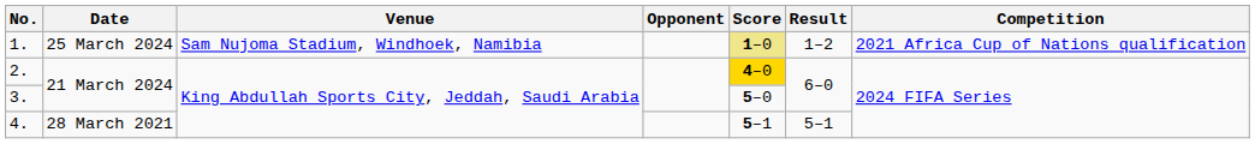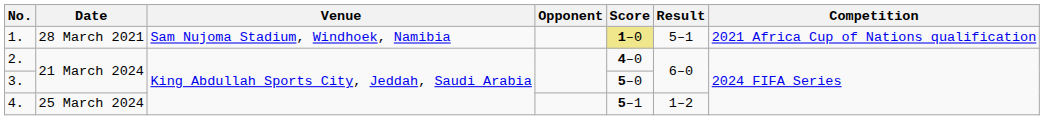 <table class="wikitable">
 <tr>
 <th>No.</th>
 <th>Date</th>
 <th>Venue</th>
 <th>Opponent</th>
 <th>Score</th>
 <th>Result</th>
 <th>Competition</th>
 </tr>
 <tr>
 <td>1.</td>
-<td>25 March 2024</td>
+<td>28 March 2021</td>
 <td><a href='#'>Sam Nujoma Stadium</a>, <a href='#'>Windhoek</a>, <a href='#'>Namibia</a></td>
 <td></td>
 <td align=center style="background: khaki;"><strong>1</strong>–0</td>
-<td align=center>1–2</td>
+<td align=center>5–1</td>
 <td><a href='#'>2021 Africa Cup of Nations qualification</a></td>
 </tr>
 <tr>
 <td>2.</td>
 <td rowspan=2>21 March 2024</td>
 <td rowspan=3><a href='#'>King Abdullah Sports City</a>, <a href='#'>Jeddah</a>, <a href='#'>Saudi Arabia</a></td>
 <td rowspan=2></td>
-<td align=center style="background: gold;"><strong>4</strong>–0</td>
+<td align=center><strong>4</strong>–0</td>
 <td rowspan=2 align=center>6–0</td>
 <td rowspan=3><a href='#'>2024 FIFA Series</a></td>
 </tr>
 <tr>
 <td>3.</td>
 <td align=center><strong>5</strong>–0</td>
 </tr>
 <tr>
 <td>4.</td>
-<td>28 March 2021</td>
+<td>25 March 2024</td>
 <td></td>
 <td align=center><strong>5</strong>–1</td>
-<td align=center>5–1</td>
+<td align=center>1–2</td>
 </tr>
 </table>
